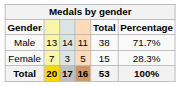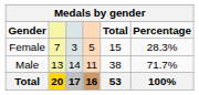 <table class="wikitable" style="font-size:85%; float:right">
 <tr style="background:#efefef;">
 <th colspan=6><strong>Medals by gender</strong></th>
 </tr>
 <tr align=center>
 <td><strong>Gender</strong></td>
 <td style="background:#f7f6a8;"></td>
 <td style="background:#dce5e5;"></td>
 <td style="background:#ffdab9;"></td>
 <td><strong>Total</strong></td>
 <td><strong>Percentage</strong></td>
 </tr>
 <tr align=center>
+<td>Female</td>
+<td style="background:#F7F6A8;">7</td>
+<td style="background:#DCE5E5;">3</td>
+<td style="background:#FFDAB9;">5</td>
+<td>15</td>
+<td>28.3%</td>
+</tr>
+<tr align=center>
 <td>Male</td>
 <td style="background:#F7F6A8;">13</td>
 <td style="background:#DCE5E5;">14</td>
 <td style="background:#FFDAB9;">11</td>
 <td>38</td>
 <td>71.7%</td>
-</tr>
-<tr align=center>
-<td>Female</td>
-<td style="background:#F7F6A8;">7</td>
-<td style="background:#DCE5E5;">3</td>
-<td style="background:#FFDAB9;">5</td>
-<td>15</td>
-<td>28.3%</td>
 </tr>
 <tr align=center>
 <th><strong>Total</strong></th>
 <th style="background:gold;"><strong>20</strong></th>
 <th style="background:silver;"><strong>17</strong></th>
 <th style="background:#c96;"><strong>16</strong></th>
 <th><strong>53</strong></th>
 <th><strong>100%</strong></th>
 </tr>
 </table>
